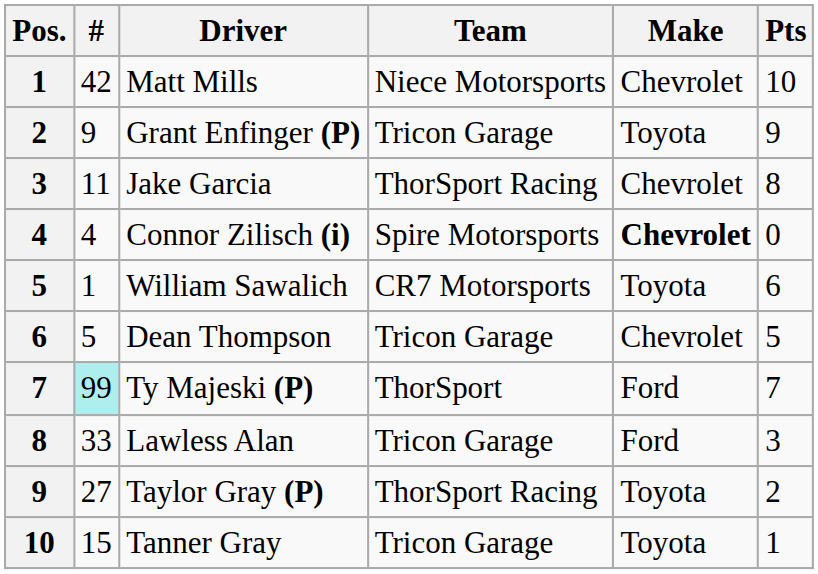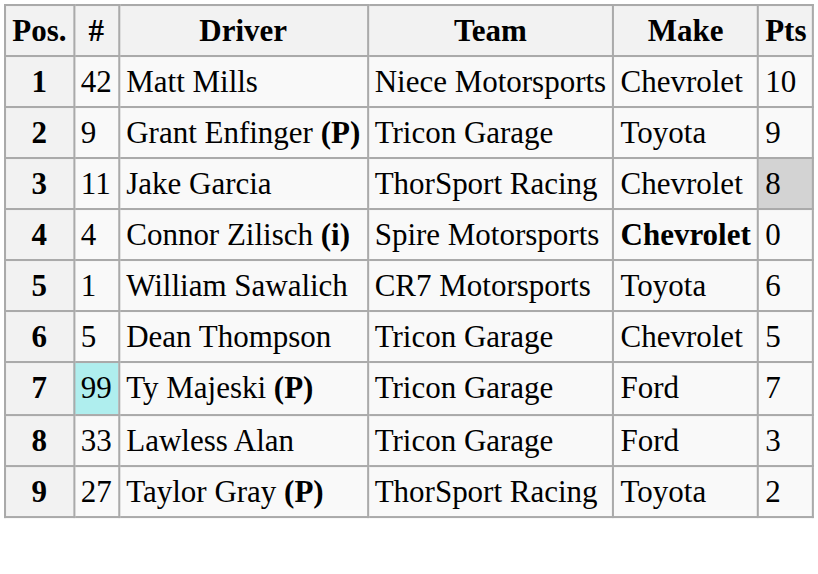 <table class="wikitable" style="font-size:95%">
 <tr>
 <th>Pos.</th>
 <th>#</th>
 <th>Driver</th>
 <th>Team</th>
 <th>Make</th>
 <th>Pts</th>
 </tr>
 <tr>
 <th>1</th>
 <td>42</td>
 <td>Matt Mills</td>
 <td>Niece Motorsports</td>
 <td>Chevrolet</td>
 <td>10</td>
 </tr>
 <tr>
 <th>2</th>
 <td>9</td>
 <td>Grant Enfinger <strong>(P)</strong></td>
 <td>Tricon Garage</td>
 <td>Toyota</td>
 <td>9</td>
 </tr>
 <tr>
 <th>3</th>
 <td>11</td>
 <td>Jake Garcia</td>
 <td>ThorSport Racing</td>
 <td>Chevrolet</td>
-<td>8</td>
+<td style="background: lightgrey;">8</td>
 </tr>
 <tr>
 <th>4</th>
 <td>4</td>
 <td>Connor Zilisch <strong>(i)</strong></td>
 <td>Spire Motorsports</td>
 <td><strong>Chevrolet</strong></td>
 <td>0</td>
 </tr>
 <tr>
 <th>5</th>
 <td>1</td>
 <td>William Sawalich</td>
 <td>CR7 Motorsports</td>
 <td>Toyota</td>
 <td>6</td>
 </tr>
 <tr>
 <th>6</th>
 <td>5</td>
 <td>Dean Thompson</td>
 <td>Tricon Garage</td>
 <td>Chevrolet</td>
 <td>5</td>
 </tr>
 <tr>
 <th>7</th>
 <td style="background: paleturquoise;">99</td>
 <td>Ty Majeski <strong>(P)</strong></td>
-<td>ThorSport</td>
+<td>Tricon Garage</td>
 <td>Ford</td>
 <td>7</td>
 </tr>
 <tr>
 <th>8</th>
 <td>33</td>
 <td>Lawless Alan</td>
 <td>Tricon Garage</td>
 <td>Ford</td>
 <td>3</td>
 </tr>
 <tr>
 <th>9</th>
 <td>27</td>
 <td>Taylor Gray <strong>(P)</strong></td>
 <td>ThorSport Racing</td>
 <td>Toyota</td>
 <td>2</td>
 </tr>
-<tr>
-<th>10</th>
-<td>15</td>
-<td>Tanner Gray</td>
-<td>Tricon Garage</td>
-<td>Toyota</td>
-<td>1</td>
-</tr>
 </table>
